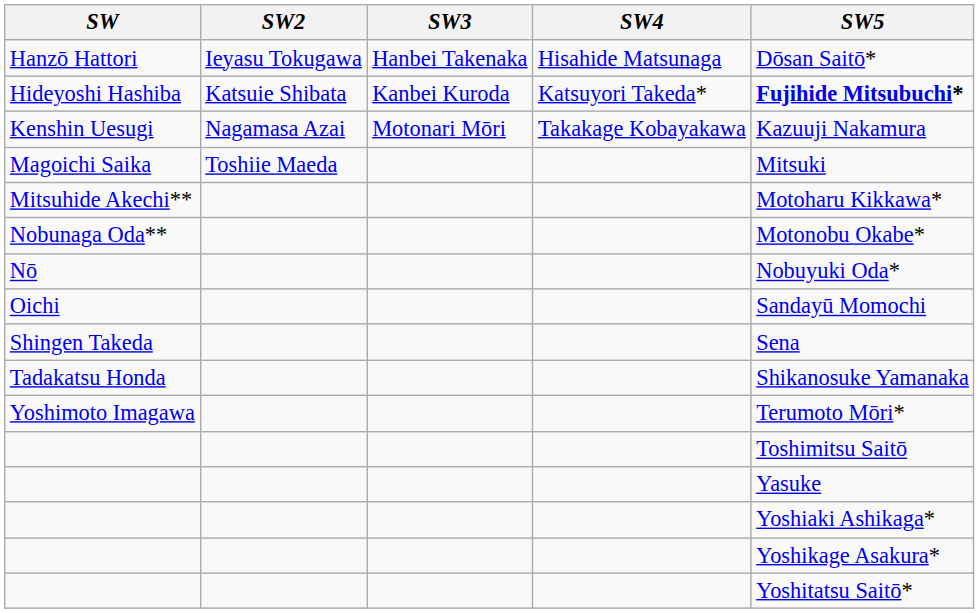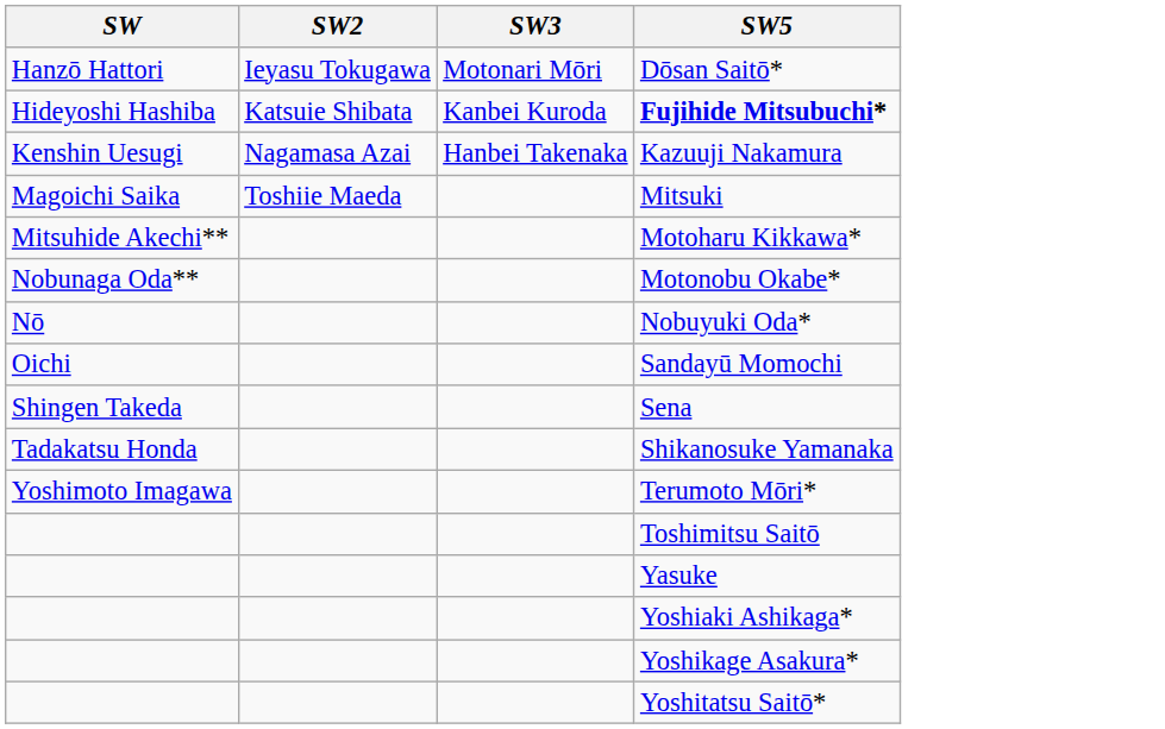 <table class="wikitable sortable">
 <tr>
 <th><em>SW</em></th>
 <th><em>SW2</em></th>
 <th><em>SW3</em></th>
-<th><em>SW4</em></th>
 <th><em>SW5</em></th>
 </tr>
 <tr>
 <td><a href='#'>Hanzō Hattori</a></td>
 <td><a href='#'>Ieyasu Tokugawa</a></td>
-<td><a href='#'>Hanbei Takenaka</a></td>
-<td><a href='#'>Hisahide Matsunaga</a></td>
+<td><a href='#'>Motonari Mōri</a></td>
 <td><a href='#'>Dōsan Saitō</a>*</td>
 </tr>
 <tr>
 <td><a href='#'>Hideyoshi Hashiba</a></td>
 <td><a href='#'>Katsuie Shibata</a></td>
 <td><a href='#'>Kanbei Kuroda</a></td>
-<td><a href='#'>Katsuyori Takeda</a>*</td>
 <td><strong><a href='#'>Fujihide Mitsubuchi</a>*</strong></td>
 </tr>
 <tr>
 <td><a href='#'>Kenshin Uesugi</a></td>
 <td><a href='#'>Nagamasa Azai</a></td>
-<td><a href='#'>Motonari Mōri</a></td>
-<td><a href='#'>Takakage Kobayakawa</a></td>
+<td><a href='#'>Hanbei Takenaka</a></td>
 <td><a href='#'>Kazuuji Nakamura</a></td>
 </tr>
 <tr>
 <td><a href='#'>Magoichi Saika</a></td>
 <td><a href='#'>Toshiie Maeda</a></td>
 <td></td>
-<td></td>
 <td><a href='#'>Mitsuki</a></td>
 </tr>
 <tr>
 <td><a href='#'>Mitsuhide Akechi</a>**</td>
-<td></td>
 <td></td>
 <td></td>
 <td><a href='#'>Motoharu Kikkawa</a>*</td>
 </tr>
 <tr>
 <td><a href='#'>Nobunaga Oda</a>**</td>
 <td></td>
 <td></td>
-<td></td>
 <td><a href='#'>Motonobu Okabe</a>*</td>
 </tr>
 <tr>
 <td><a href='#'>Nō</a></td>
-<td></td>
 <td></td>
 <td></td>
 <td><a href='#'>Nobuyuki Oda</a>*</td>
 </tr>
 <tr>
 <td><a href='#'>Oichi</a></td>
 <td></td>
 <td></td>
-<td></td>
 <td><a href='#'>Sandayū Momochi</a></td>
 </tr>
 <tr>
 <td><a href='#'>Shingen Takeda</a></td>
-<td></td>
 <td></td>
 <td></td>
 <td><a href='#'>Sena</a></td>
 </tr>
 <tr>
 <td><a href='#'>Tadakatsu Honda</a></td>
 <td></td>
 <td></td>
-<td></td>
 <td><a href='#'>Shikanosuke Yamanaka</a></td>
 </tr>
 <tr>
 <td><a href='#'>Yoshimoto Imagawa</a></td>
 <td></td>
 <td></td>
-<td></td>
 <td><a href='#'>Terumoto Mōri</a>*</td>
 </tr>
 <tr>
-<td></td>
 <td></td>
 <td></td>
 <td></td>
 <td><a href='#'>Toshimitsu Saitō</a></td>
 </tr>
 <tr>
 <td></td>
 <td></td>
 <td></td>
-<td></td>
 <td><a href='#'>Yasuke</a></td>
 </tr>
 <tr>
-<td></td>
 <td></td>
 <td></td>
 <td></td>
 <td><a href='#'>Yoshiaki Ashikaga</a>*</td>
 </tr>
 <tr>
 <td></td>
 <td></td>
 <td></td>
-<td></td>
 <td><a href='#'>Yoshikage Asakura</a>*</td>
 </tr>
 <tr>
 <td></td>
 <td></td>
 <td></td>
-<td></td>
 <td><a href='#'>Yoshitatsu Saitō</a>*</td>
 </tr>
 </table>
